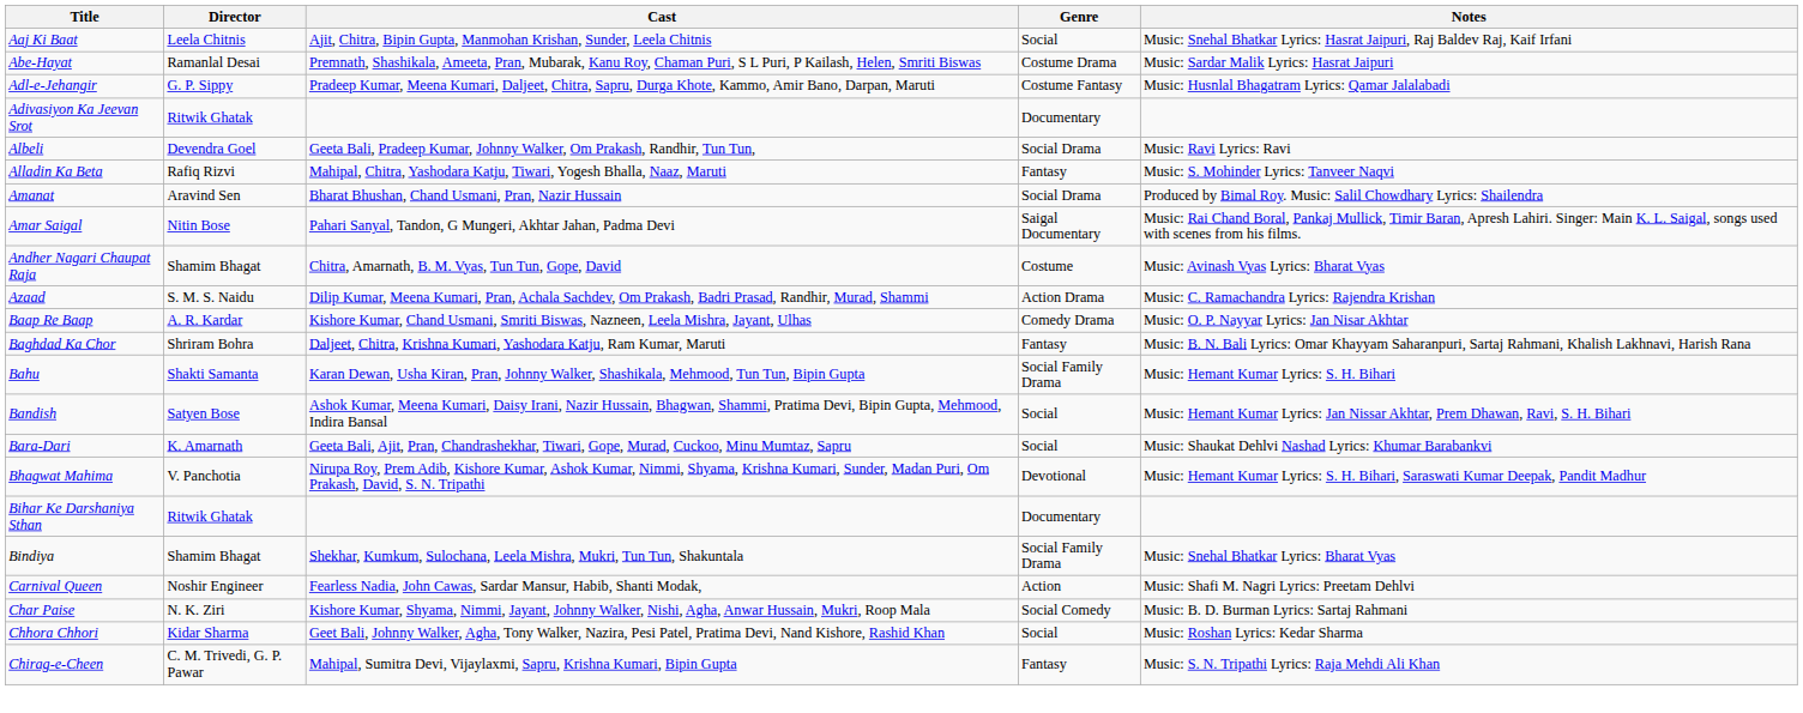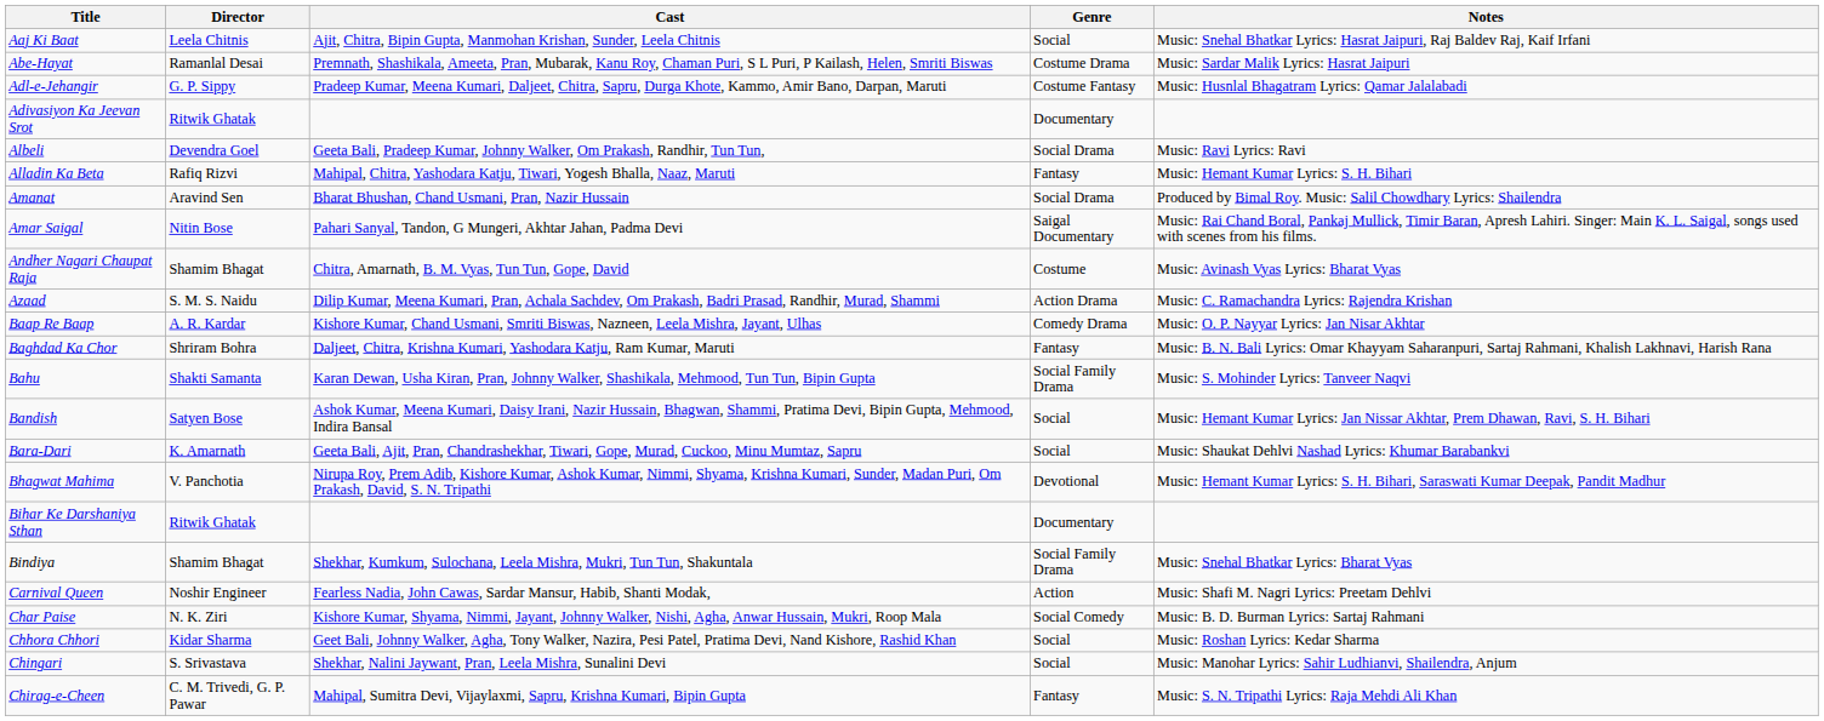 <table class="wikitable sortable">
 <tr>
 <th>Title</th>
 <th>Director</th>
 <th>Cast</th>
 <th>Genre</th>
 <th>Notes</th>
 </tr>
 <tr>
 <td><em><a href='#'>Aaj Ki Baat</a></em></td>
 <td><a href='#'>Leela Chitnis</a></td>
 <td><a href='#'>Ajit</a>, <a href='#'>Chitra</a>, <a href='#'>Bipin Gupta</a>, <a href='#'>Manmohan Krishan</a>, <a href='#'>Sunder</a>, <a href='#'>Leela Chitnis</a></td>
 <td>Social</td>
 <td>Music: <a href='#'>Snehal Bhatkar</a> Lyrics: <a href='#'>Hasrat Jaipuri</a>, Raj Baldev Raj, Kaif Irfani</td>
 </tr>
 <tr>
 <td><em><a href='#'>Abe-Hayat</a></em></td>
 <td>Ramanlal Desai</td>
 <td><a href='#'>Premnath</a>, <a href='#'>Shashikala</a>, <a href='#'>Ameeta</a>, <a href='#'>Pran</a>, Mubarak, <a href='#'>Kanu Roy</a>, <a href='#'>Chaman Puri</a>, S L Puri, P Kailash, <a href='#'>Helen</a>, <a href='#'>Smriti Biswas</a></td>
 <td>Costume Drama</td>
 <td>Music: <a href='#'>Sardar Malik</a> Lyrics: <a href='#'>Hasrat Jaipuri</a></td>
 </tr>
 <tr>
 <td><em><a href='#'>Adl-e-Jehangir</a></em></td>
 <td><a href='#'>G. P. Sippy</a></td>
 <td><a href='#'>Pradeep Kumar</a>, <a href='#'>Meena Kumari</a>, <a href='#'>Daljeet</a>, <a href='#'>Chitra</a>, <a href='#'>Sapru</a>, <a href='#'>Durga Khote</a>, Kammo, Amir Bano, Darpan,  Maruti</td>
 <td>Costume Fantasy</td>
 <td>Music: <a href='#'>Husnlal Bhagatram</a> Lyrics: <a href='#'>Qamar Jalalabadi</a></td>
 </tr>
 <tr>
 <td><em><a href='#'>Adivasiyon Ka Jeevan Srot</a></em></td>
 <td><a href='#'>Ritwik Ghatak</a></td>
 <td></td>
 <td>Documentary</td>
 <td></td>
 </tr>
 <tr>
 <td><em><a href='#'>Albeli</a></em></td>
 <td><a href='#'>Devendra Goel</a></td>
 <td><a href='#'>Geeta Bali</a>, <a href='#'>Pradeep Kumar</a>, <a href='#'>Johnny Walker</a>, <a href='#'>Om Prakash</a>, Randhir, <a href='#'>Tun Tun</a>,</td>
 <td>Social Drama</td>
 <td>Music: <a href='#'>Ravi</a>  Lyrics: Ravi</td>
 </tr>
 <tr>
 <td><em><a href='#'>Alladin Ka Beta</a></em></td>
 <td>Rafiq Rizvi</td>
 <td><a href='#'>Mahipal</a>, <a href='#'>Chitra</a>, <a href='#'>Yashodara Katju</a>, <a href='#'>Tiwari</a>, Yogesh Bhalla, <a href='#'>Naaz</a>, <a href='#'>Maruti</a></td>
 <td>Fantasy</td>
-<td>Music: <a href='#'>S. Mohinder</a>  Lyrics: <a href='#'>Tanveer Naqvi</a></td>
+<td>Music: <a href='#'>Hemant Kumar</a> Lyrics: <a href='#'>S. H. Bihari</a></td>
 </tr>
 <tr>
 <td><em><a href='#'>Amanat</a></em></td>
 <td>Aravind Sen</td>
 <td><a href='#'>Bharat Bhushan</a>, <a href='#'>Chand Usmani</a>, <a href='#'>Pran</a>, <a href='#'>Nazir Hussain</a></td>
 <td>Social Drama</td>
 <td>Produced by <a href='#'>Bimal Roy</a>. Music: <a href='#'>Salil Chowdhary</a>  Lyrics: <a href='#'>Shailendra</a></td>
 </tr>
 <tr>
 <td><em><a href='#'>Amar Saigal</a></em></td>
 <td><a href='#'>Nitin Bose</a></td>
 <td><a href='#'>Pahari Sanyal</a>, Tandon, G Mungeri, Akhtar Jahan, Padma Devi</td>
 <td>Saigal Documentary</td>
 <td>Music: <a href='#'>Rai Chand Boral</a>, <a href='#'>Pankaj Mullick</a>, <a href='#'>Timir Baran</a>, Apresh Lahiri. Singer: Main <a href='#'>K. L. Saigal</a>, songs used with scenes from his films.</td>
 </tr>
 <tr>
 <td><em><a href='#'>Andher Nagari Chaupat Raja</a></em></td>
 <td>Shamim Bhagat</td>
 <td><a href='#'>Chitra</a>,  Amarnath, <a href='#'>B. M. Vyas</a>, <a href='#'>Tun Tun</a>, <a href='#'>Gope</a>, <a href='#'>David</a></td>
 <td>Costume</td>
 <td>Music: <a href='#'>Avinash Vyas</a> Lyrics: <a href='#'>Bharat Vyas</a></td>
 </tr>
 <tr>
 <td><em><a href='#'>Azaad</a></em></td>
 <td>S. M. S. Naidu</td>
 <td><a href='#'>Dilip Kumar</a>, <a href='#'>Meena Kumari</a>, <a href='#'>Pran</a>, <a href='#'>Achala Sachdev</a>, <a href='#'>Om Prakash</a>, <a href='#'>Badri Prasad</a>, Randhir, <a href='#'>Murad</a>, <a href='#'>Shammi</a></td>
 <td>Action Drama</td>
 <td>Music: <a href='#'>C. Ramachandra</a>  Lyrics: <a href='#'>Rajendra Krishan</a></td>
 </tr>
 <tr>
 <td><em><a href='#'>Baap Re Baap</a></em></td>
 <td><a href='#'>A. R. Kardar</a></td>
 <td><a href='#'>Kishore Kumar</a>, <a href='#'>Chand Usmani</a>, <a href='#'>Smriti Biswas</a>, Nazneen, <a href='#'>Leela Mishra</a>, <a href='#'>Jayant</a>, <a href='#'>Ulhas</a></td>
 <td>Comedy Drama</td>
 <td>Music: <a href='#'>O. P. Nayyar</a>  Lyrics: <a href='#'>Jan Nisar Akhtar</a></td>
 </tr>
 <tr>
 <td><em><a href='#'>Baghdad Ka Chor</a></em></td>
 <td>Shriram Bohra</td>
 <td><a href='#'>Daljeet</a>, <a href='#'>Chitra</a>, <a href='#'>Krishna Kumari</a>, <a href='#'>Yashodara Katju</a>, Ram Kumar,  Maruti</td>
 <td>Fantasy</td>
 <td>Music: <a href='#'>B. N. Bali</a> Lyrics: Omar Khayyam Saharanpuri, Sartaj Rahmani, Khalish Lakhnavi, Harish Rana</td>
 </tr>
 <tr>
 <td><em><a href='#'>Bahu</a></em></td>
 <td><a href='#'>Shakti Samanta</a></td>
 <td><a href='#'>Karan Dewan</a>, <a href='#'>Usha Kiran</a>, <a href='#'>Pran</a>, <a href='#'>Johnny Walker</a>, <a href='#'>Shashikala</a>, <a href='#'>Mehmood</a>, <a href='#'>Tun Tun</a>, <a href='#'>Bipin Gupta</a></td>
 <td>Social Family Drama</td>
-<td>Music: <a href='#'>Hemant Kumar</a> Lyrics: <a href='#'>S. H. Bihari</a></td>
+<td>Music: <a href='#'>S. Mohinder</a>  Lyrics: <a href='#'>Tanveer Naqvi</a></td>
 </tr>
 <tr>
 <td><em><a href='#'>Bandish</a></em></td>
 <td><a href='#'>Satyen Bose</a></td>
 <td><a href='#'>Ashok Kumar</a>, <a href='#'>Meena Kumari</a>, <a href='#'>Daisy Irani</a>, <a href='#'>Nazir Hussain</a>, <a href='#'>Bhagwan</a>, <a href='#'>Shammi</a>, Pratima Devi, Bipin Gupta, <a href='#'>Mehmood</a>, Indira Bansal</td>
 <td>Social</td>
 <td>Music: <a href='#'>Hemant Kumar</a> Lyrics: <a href='#'>Jan Nissar Akhtar</a>, <a href='#'>Prem Dhawan</a>, <a href='#'>Ravi</a>, <a href='#'>S. H. Bihari</a></td>
 </tr>
 <tr>
 <td><em><a href='#'>Bara-Dari</a></em></td>
 <td><a href='#'>K. Amarnath</a></td>
 <td><a href='#'>Geeta Bali</a>, <a href='#'>Ajit</a>, <a href='#'>Pran</a>, <a href='#'>Chandrashekhar</a>, <a href='#'>Tiwari</a>, <a href='#'>Gope</a>, <a href='#'>Murad</a>, <a href='#'>Cuckoo</a>, <a href='#'>Minu Mumtaz</a>, <a href='#'>Sapru</a></td>
 <td>Social</td>
 <td>Music: Shaukat Dehlvi <a href='#'>Nashad</a> Lyrics: <a href='#'>Khumar Barabankvi</a></td>
 </tr>
 <tr>
 <td><em><a href='#'>Bhagwat Mahima</a></em></td>
 <td>V. Panchotia</td>
 <td><a href='#'>Nirupa Roy</a>, <a href='#'>Prem Adib</a>, <a href='#'>Kishore Kumar</a>, <a href='#'>Ashok Kumar</a>, <a href='#'>Nimmi</a>, <a href='#'>Shyama</a>, <a href='#'>Krishna Kumari</a>, <a href='#'>Sunder</a>, <a href='#'>Madan Puri</a>,  <a href='#'>Om Prakash</a>, <a href='#'>David</a>, <a href='#'>S. N. Tripathi</a></td>
 <td>Devotional</td>
 <td>Music: <a href='#'>Hemant Kumar</a> Lyrics: <a href='#'>S. H. Bihari</a>, <a href='#'>Saraswati Kumar Deepak</a>, <a href='#'>Pandit Madhur</a></td>
 </tr>
 <tr>
 <td><em><a href='#'>Bihar Ke Darshaniya Sthan</a></em></td>
 <td><a href='#'>Ritwik Ghatak</a></td>
 <td></td>
 <td>Documentary</td>
 <td></td>
 </tr>
 <tr>
 <td><em>Bindiya</em></td>
 <td>Shamim Bhagat</td>
 <td><a href='#'>Shekhar</a>, <a href='#'>Kumkum</a>, <a href='#'>Sulochana</a>, <a href='#'>Leela Mishra</a>, <a href='#'>Mukri</a>, <a href='#'>Tun Tun</a>, Shakuntala</td>
 <td>Social Family Drama</td>
 <td>Music: <a href='#'>Snehal Bhatkar</a> Lyrics: <a href='#'>Bharat Vyas</a></td>
 </tr>
 <tr>
 <td><em><a href='#'>Carnival Queen</a></em></td>
 <td>Noshir Engineer</td>
 <td><a href='#'>Fearless Nadia</a>, <a href='#'>John Cawas</a>, Sardar Mansur, Habib, Shanti Modak,</td>
 <td>Action</td>
 <td>Music: Shafi M. Nagri Lyrics: Preetam Dehlvi</td>
 </tr>
 <tr>
 <td><em><a href='#'>Char Paise</a></em></td>
 <td>N. K. Ziri</td>
 <td><a href='#'>Kishore Kumar</a>, <a href='#'>Shyama</a>, <a href='#'>Nimmi</a>, <a href='#'>Jayant</a>, <a href='#'>Johnny Walker</a>, <a href='#'>Nishi</a>, <a href='#'>Agha</a>, <a href='#'>Anwar Hussain</a>, <a href='#'>Mukri</a>, Roop Mala</td>
 <td>Social Comedy</td>
 <td>Music: B. D. Burman Lyrics: Sartaj Rahmani</td>
 </tr>
 <tr>
 <td><em><a href='#'>Chhora Chhori</a></em></td>
 <td><a href='#'>Kidar Sharma</a></td>
 <td><a href='#'>Geet Bali</a>, <a href='#'>Johnny Walker</a>, <a href='#'>Agha</a>, Tony Walker, Nazira, Pesi Patel, Pratima Devi, Nand Kishore, <a href='#'>Rashid Khan</a></td>
 <td>Social</td>
 <td>Music: <a href='#'>Roshan</a> Lyrics: Kedar Sharma</td>
 </tr>
 <tr>
+<td><em><a href='#'>Chingari</a></em></td>
+<td>S. Srivastava</td>
+<td><a href='#'>Shekhar</a>, <a href='#'>Nalini Jaywant</a>, <a href='#'>Pran</a>, <a href='#'>Leela Mishra</a>, Sunalini Devi</td>
+<td>Social</td>
+<td>Music: Manohar Lyrics: <a href='#'>Sahir Ludhianvi</a>, <a href='#'>Shailendra</a>, Anjum</td>
+</tr>
+<tr>
 <td><em><a href='#'>Chirag-e-Cheen</a></em></td>
 <td>C. M. Trivedi, G. P. Pawar</td>
 <td><a href='#'>Mahipal</a>, Sumitra Devi, Vijaylaxmi, <a href='#'>Sapru</a>, <a href='#'>Krishna Kumari</a>, <a href='#'>Bipin Gupta</a></td>
 <td>Fantasy</td>
 <td>Music: <a href='#'>S. N. Tripathi</a>  Lyrics: <a href='#'>Raja Mehdi Ali Khan</a></td>
 </tr>
 </table>
